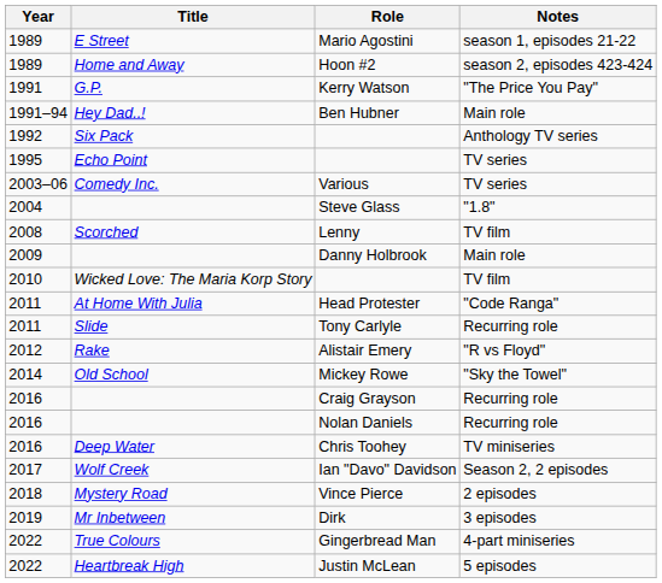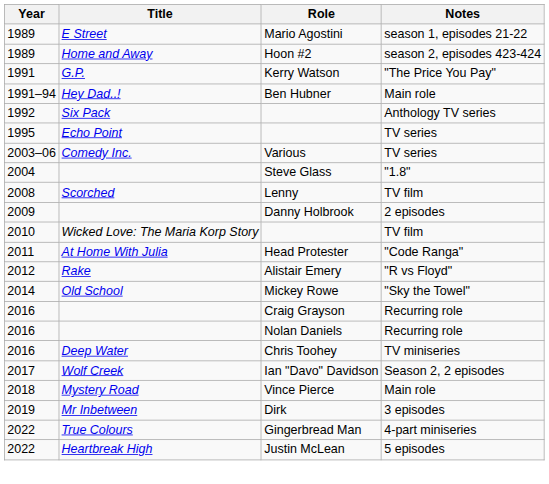 <table class="wikitable sortable">
 <tr>
 <th>Year</th>
 <th>Title</th>
 <th>Role</th>
 <th class="unsortable">Notes</th>
 </tr>
 <tr>
 <td>1989</td>
 <td><em><a href='#'>E Street</a></em></td>
 <td>Mario Agostini</td>
 <td>season 1, episodes 21-22</td>
 </tr>
 <tr>
 <td>1989</td>
 <td><em><a href='#'>Home and Away</a></em></td>
 <td>Hoon #2</td>
 <td>season 2, episodes 423-424</td>
 </tr>
 <tr>
 <td>1991</td>
 <td><em><a href='#'>G.P.</a></em></td>
 <td>Kerry Watson</td>
 <td>"The Price You Pay"</td>
 </tr>
 <tr>
 <td>1991–94</td>
 <td><em><a href='#'>Hey Dad..!</a></em></td>
 <td>Ben Hubner</td>
 <td>Main role</td>
 </tr>
 <tr>
 <td>1992</td>
 <td><em><a href='#'>Six Pack</a></em></td>
 <td></td>
 <td>Anthology TV series</td>
 </tr>
 <tr>
 <td>1995</td>
 <td><em><a href='#'>Echo Point</a></em></td>
 <td></td>
 <td>TV series</td>
 </tr>
 <tr>
 <td>2003–06</td>
 <td><em><a href='#'>Comedy Inc.</a></em></td>
 <td>Various</td>
 <td>TV series</td>
 </tr>
 <tr>
 <td>2004</td>
 <td><em></em></td>
 <td>Steve Glass</td>
 <td>"1.8"</td>
 </tr>
 <tr>
 <td>2008</td>
 <td><em><a href='#'>Scorched</a></em></td>
 <td>Lenny</td>
 <td>TV film</td>
 </tr>
 <tr>
 <td>2009</td>
 <td><em></em></td>
 <td>Danny Holbrook</td>
-<td>Main role</td>
+<td>2 episodes</td>
 </tr>
 <tr>
 <td>2010</td>
 <td><em>Wicked Love: The Maria Korp Story</em></td>
 <td></td>
 <td>TV film</td>
 </tr>
 <tr>
 <td>2011</td>
 <td><em><a href='#'>At Home With Julia</a></em></td>
 <td>Head Protester</td>
 <td>"Code Ranga"</td>
-</tr>
-<tr>
-<td>2011</td>
-<td><em><a href='#'>Slide</a></em></td>
-<td>Tony Carlyle</td>
-<td>Recurring role</td>
 </tr>
 <tr>
 <td>2012</td>
 <td><em><a href='#'>Rake</a></em></td>
 <td>Alistair Emery</td>
 <td>"R vs Floyd"</td>
 </tr>
 <tr>
 <td>2014</td>
 <td><em><a href='#'>Old School</a></em></td>
 <td>Mickey Rowe</td>
 <td>"Sky the Towel"</td>
 </tr>
 <tr>
 <td>2016</td>
 <td><em></em></td>
 <td>Craig Grayson</td>
 <td>Recurring role</td>
 </tr>
 <tr>
 <td>2016</td>
 <td><em></em></td>
 <td>Nolan Daniels</td>
 <td>Recurring role</td>
 </tr>
 <tr>
 <td>2016</td>
 <td><em><a href='#'>Deep Water</a></em></td>
 <td>Chris Toohey</td>
 <td>TV miniseries</td>
 </tr>
 <tr>
 <td>2017</td>
 <td><em><a href='#'>Wolf Creek</a></em></td>
 <td>Ian "Davo" Davidson</td>
 <td>Season 2, 2 episodes</td>
 </tr>
 <tr>
 <td>2018</td>
 <td><em><a href='#'>Mystery Road</a></em></td>
 <td>Vince Pierce</td>
-<td>2 episodes</td>
+<td>Main role</td>
 </tr>
 <tr>
 <td>2019</td>
 <td><em><a href='#'>Mr Inbetween</a></em></td>
 <td>Dirk</td>
 <td>3 episodes</td>
 </tr>
 <tr>
 <td>2022</td>
 <td><em><a href='#'>True Colours</a></em></td>
 <td>Gingerbread Man</td>
 <td>4-part miniseries</td>
 </tr>
 <tr>
 <td>2022</td>
 <td><em><a href='#'>Heartbreak High</a></em></td>
 <td>Justin McLean</td>
 <td>5 episodes</td>
 </tr>
 </table>
